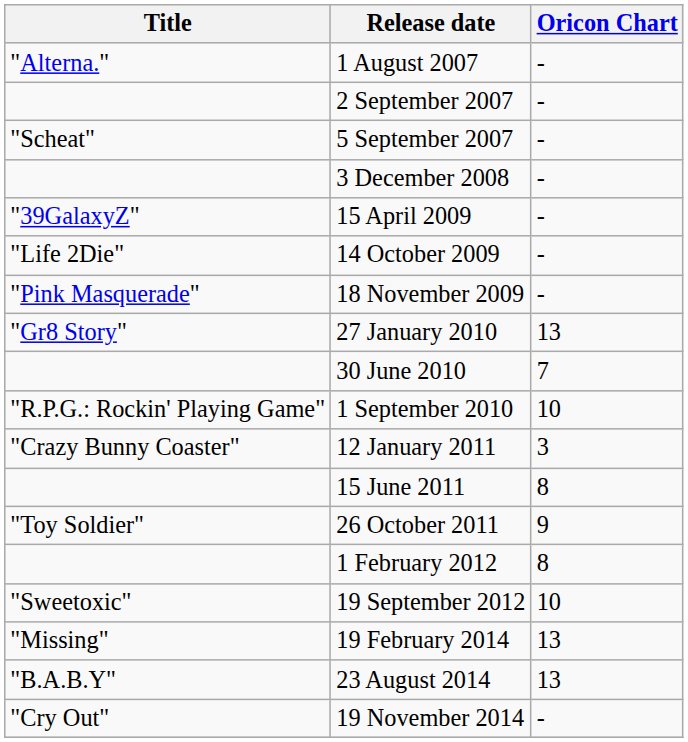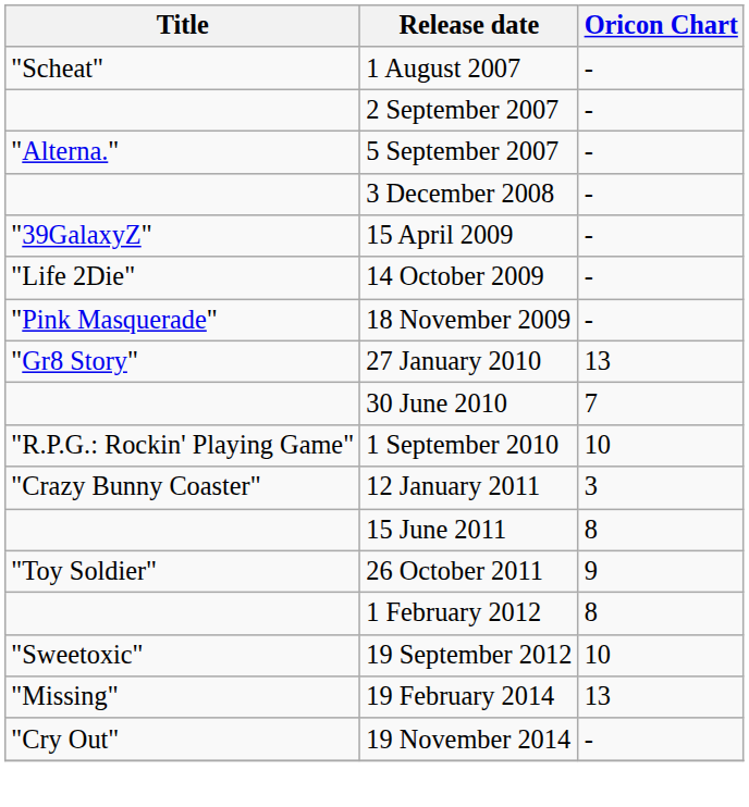 <table class="wikitable">
 <tr>
 <th>Title</th>
 <th>Release date</th>
 <th><a href='#'>Oricon Chart</a></th>
 </tr>
 <tr>
-<td>"<a href='#'>Alterna.</a>"</td>
+<td>"Scheat"</td>
 <td>1 August 2007</td>
 <td>-</td>
 </tr>
 <tr>
 <td></td>
 <td>2 September 2007</td>
 <td>-</td>
 </tr>
 <tr>
-<td>"Scheat"</td>
+<td>"<a href='#'>Alterna.</a>"</td>
 <td>5 September 2007</td>
 <td>-</td>
 </tr>
 <tr>
 <td></td>
 <td>3 December 2008</td>
 <td>-</td>
 </tr>
 <tr>
 <td>"<a href='#'>39GalaxyZ</a>"</td>
 <td>15 April 2009</td>
 <td>-</td>
 </tr>
 <tr>
 <td>"Life 2Die"</td>
 <td>14 October 2009</td>
 <td>-</td>
 </tr>
 <tr>
 <td>"<a href='#'>Pink Masquerade</a>"</td>
 <td>18 November 2009</td>
 <td>-</td>
 </tr>
 <tr>
 <td>"<a href='#'>Gr8 Story</a>"</td>
 <td>27 January 2010</td>
 <td>13</td>
 </tr>
 <tr>
 <td></td>
 <td>30 June 2010</td>
 <td>7</td>
 </tr>
 <tr>
 <td>"R.P.G.: Rockin' Playing Game"</td>
 <td>1 September 2010</td>
 <td>10</td>
 </tr>
 <tr>
 <td>"Crazy Bunny Coaster"</td>
 <td>12 January 2011</td>
 <td>3</td>
 </tr>
 <tr>
 <td></td>
 <td>15 June 2011</td>
 <td>8</td>
 </tr>
 <tr>
 <td>"Toy Soldier"</td>
 <td>26 October 2011</td>
 <td>9</td>
 </tr>
 <tr>
 <td></td>
 <td>1 February 2012</td>
 <td>8</td>
 </tr>
 <tr>
 <td>"Sweetoxic"</td>
 <td>19 September 2012</td>
 <td>10</td>
 </tr>
 <tr>
 <td>"Missing"</td>
 <td>19 February 2014</td>
 <td>13</td>
 </tr>
 <tr>
-<td>"B.A.B.Y"</td>
-<td>23 August 2014</td>
-<td>13</td>
-</tr>
-<tr>
 <td>"Cry Out"</td>
 <td>19 November 2014</td>
 <td>-</td>
 </tr>
 <tr>
 </tr>
 </table>
